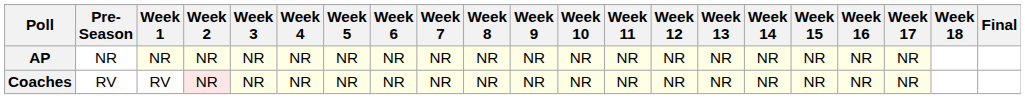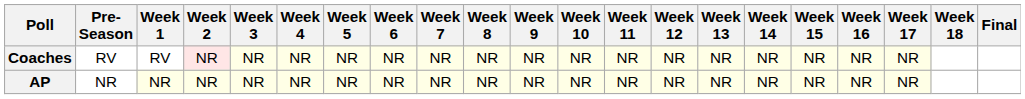 <table class="wikitable" style="white-space:nowrap;font-size:90%">
 <tr>
 <th>Poll</th>
 <th>Pre-<br>Season</th>
 <th>Week<br>1</th>
 <th>Week<br>2</th>
 <th>Week<br>3</th>
 <th>Week<br>4</th>
 <th>Week<br>5</th>
 <th>Week<br>6</th>
 <th>Week<br>7</th>
 <th>Week<br>8</th>
 <th>Week<br>9</th>
 <th>Week<br>10</th>
 <th>Week<br>11</th>
 <th>Week<br>12</th>
 <th>Week<br>13</th>
 <th>Week<br>14</th>
 <th>Week<br>15</th>
 <th>Week<br>16</th>
 <th>Week<br>17</th>
 <th>Week<br>18</th>
 <th>Final</th>
 </tr>
 <tr style="text-align:center;">
+<th>Coaches</th>
+<td style="background:#FFF;">RV</td>
+<td style="background:#FFF;">RV</td>
+<td style="background:#FFE6E6;">NR</td>
+<td style="background:#FFFFE6;">NR</td>
+<td style="background:#FFFFE6;">NR</td>
+<td style="background:#FFFFE6;">NR</td>
+<td style="background:#FFFFE6;">NR</td>
+<td style="background:#FFFFE6;">NR</td>
+<td style="background:#FFFFE6;">NR</td>
+<td style="background:#FFFFE6;">NR</td>
+<td style="background:#FFFFE6;">NR</td>
+<td style="background:#FFFFE6;">NR</td>
+<td style="background:#FFFFE6;">NR</td>
+<td style="background:#FFFFE6;">NR</td>
+<td style="background:#FFFFE6;">NR</td>
+<td style="background:#FFFFE6;">NR</td>
+<td style="background:#FFFFE6;">NR</td>
+<td style="background:#FFFFE6;">NR</td>
+<td style="background:#FFF;"></td>
+<td style="background:#FFF;"></td>
+</tr>
+<tr style="text-align:center;">
 <th>AP</th>
 <td style="background:#FFF;">NR</td>
 <td style="background:#FFFFE6;">NR</td>
 <td style="background:#FFFFE6;">NR</td>
 <td style="background:#FFFFE6;">NR</td>
 <td style="background:#FFFFE6;">NR</td>
 <td style="background:#FFFFE6;">NR</td>
 <td style="background:#FFFFE6;">NR</td>
 <td style="background:#FFFFE6;">NR</td>
 <td style="background:#FFFFE6;">NR</td>
 <td style="background:#FFFFE6;">NR</td>
 <td style="background:#FFFFE6;">NR</td>
 <td style="background:#FFFFE6;">NR</td>
 <td style="background:#FFFFE6;">NR</td>
 <td style="background:#FFFFE6;">NR</td>
 <td style="background:#FFFFE6;">NR</td>
 <td style="background:#FFFFE6;">NR</td>
 <td style="background:#FFFFE6;">NR</td>
 <td style="background:#FFFFE6;">NR</td>
 <td style="background:#FFF;"></td>
 <td style="background:#FFF;"></td>
 </tr>
-<tr style="text-align:center;">
-<th>Coaches</th>
-<td style="background:#FFF;">RV</td>
-<td style="background:#FFF;">RV</td>
-<td style="background:#FFE6E6;">NR</td>
-<td style="background:#FFFFE6;">NR</td>
-<td style="background:#FFFFE6;">NR</td>
-<td style="background:#FFFFE6;">NR</td>
-<td style="background:#FFFFE6;">NR</td>
-<td style="background:#FFFFE6;">NR</td>
-<td style="background:#FFFFE6;">NR</td>
-<td style="background:#FFFFE6;">NR</td>
-<td style="background:#FFFFE6;">NR</td>
-<td style="background:#FFFFE6;">NR</td>
-<td style="background:#FFFFE6;">NR</td>
-<td style="background:#FFFFE6;">NR</td>
-<td style="background:#FFFFE6;">NR</td>
-<td style="background:#FFFFE6;">NR</td>
-<td style="background:#FFFFE6;">NR</td>
-<td style="background:#FFFFE6;">NR</td>
-<td style="background:#FFF;"></td>
-<td style="background:#FFF;"></td>
-</tr>
 </table>
